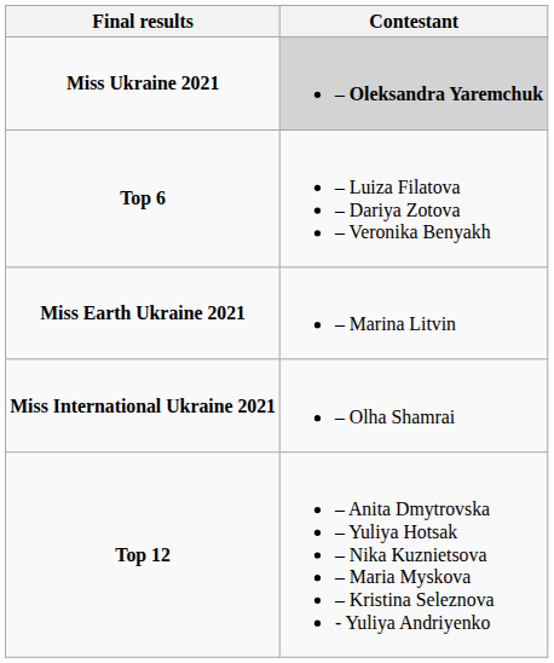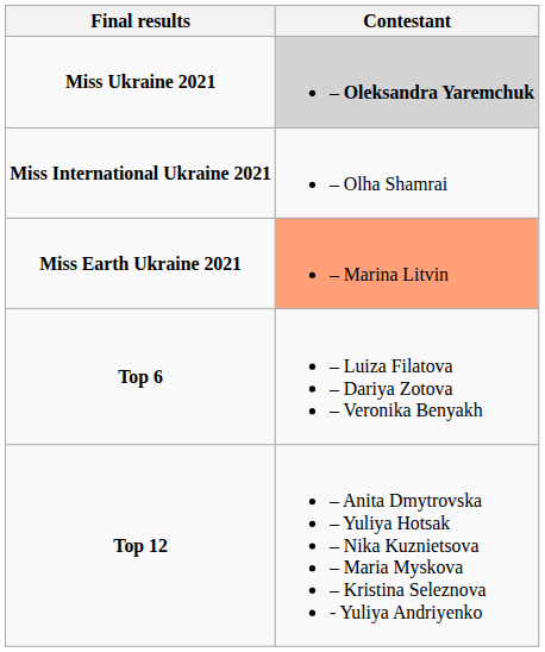 <table class="wikitable sortable" style="font-size:95%;">
 <tr>
 <th>Final results</th>
 <th>Contestant</th>
 </tr>
 <tr>
 <td style="text-align: center;"><strong>Miss Ukraine 2021</strong></td>
 <td style="background: lightgrey;"><br><ul><li><strong></strong> – <strong>Oleksandra Yaremchuk</strong></li></ul></td>
 </tr>
 <tr>
-<td style="text-align: center;"><strong>Top 6</strong></td>
-<td><br><ul><li><strong></strong> – Luiza Filatova</li><li><strong></strong> – Dariya Zotova</li><li><strong></strong> – Veronika Benyakh</li></ul></td>
+<td style="text-align: center;"><strong>Miss International Ukraine 2021</strong></td>
+<td><br><ul><li><strong></strong> – Olha Shamrai</li></ul></td>
 </tr>
 <tr>
 <td style="text-align: center;"><strong>Miss Earth Ukraine 2021</strong></td>
-<td><br><ul><li><strong></strong> – Marina Litvin</li></ul></td>
+<td style="background: lightsalmon;"><br><ul><li><strong></strong> – Marina Litvin</li></ul></td>
 </tr>
 <tr>
-<td style="text-align: center;"><strong>Miss International Ukraine 2021</strong></td>
-<td><br><ul><li><strong></strong> – Olha Shamrai</li></ul></td>
+<td style="text-align: center;"><strong>Top 6</strong></td>
+<td><br><ul><li><strong></strong> – Luiza Filatova</li><li><strong></strong> – Dariya Zotova</li><li><strong></strong> – Veronika Benyakh</li></ul></td>
 </tr>
 <tr>
 <td style="text-align: center;"><strong>Top 12</strong></td>
 <td><br><ul><li><strong></strong> – Anita Dmytrovska</li><li><strong></strong> – Yuliya Hotsak</li><li><strong></strong> – Nika Kuznietsova</li><li><strong></strong> – Maria Myskova</li><li><strong></strong> – Kristina Seleznova</li><li><strong></strong> - Yuliya Andriyenko</li></ul></td>
 </tr>
 </table>
